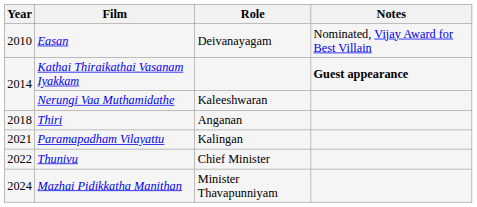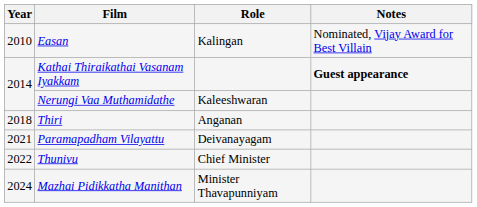 <table class="wikitable sortable" style="background:#f5f5f5;">
 <tr style="background:#B0C4DE;">
 <th>Year</th>
 <th>Film</th>
 <th>Role</th>
 <th class=unsortable>Notes</th>
 </tr>
 <tr>
 <td>2010</td>
 <td><em><a href='#'>Easan</a></em></td>
-<td>Deivanayagam</td>
+<td>Kalingan</td>
 <td>Nominated, <a href='#'>Vijay Award for Best Villain</a></td>
 </tr>
 <tr>
 <td rowspan="2">2014</td>
 <td><em><a href='#'>Kathai Thiraikathai Vasanam Iyakkam</a></em></td>
 <td></td>
 <td><strong>Guest appearance</strong></td>
 </tr>
 <tr>
 <td><em><a href='#'>Nerungi Vaa Muthamidathe</a></em></td>
 <td>Kaleeshwaran</td>
 <td></td>
 </tr>
 <tr>
 <td>2018</td>
 <td><em><a href='#'>Thiri</a></em></td>
 <td>Anganan</td>
 <td></td>
 </tr>
 <tr>
 <td>2021</td>
 <td><em><a href='#'>Paramapadham Vilayattu</a></em></td>
-<td>Kalingan</td>
+<td>Deivanayagam</td>
 <td></td>
 </tr>
 <tr>
 <td>2022</td>
 <td><em><a href='#'>Thunivu</a></em></td>
 <td>Chief Minister</td>
 <td></td>
 </tr>
 <tr>
 <td>2024</td>
 <td><em><a href='#'>Mazhai Pidikkatha Manithan</a></em></td>
 <td>Minister Thavapunniyam</td>
 <td></td>
 </tr>
 </table>
